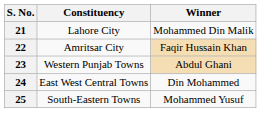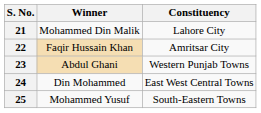 <table class="wikitable" style="text-align:center">
 <tr>
 <th>S. No.</th>
+<th>Winner</th>
 <th>Constituency</th>
-<th>Winner</th>
 </tr>
 <tr>
 <th>21</th>
+<td>Mohammed Din Malik</td>
 <td>Lahore City</td>
-<td>Mohammed Din Malik</td>
 </tr>
 <tr>
 <th>22</th>
+<td bgcolor="wheat">Faqir Hussain Khan</td>
 <td>Amritsar City</td>
-<td bgcolor="wheat">Faqir Hussain Khan</td>
 </tr>
 <tr>
 <th>23</th>
+<td bgcolor="wheat">Abdul Ghani</td>
 <td>Western Punjab Towns</td>
-<td bgcolor="wheat">Abdul Ghani</td>
 </tr>
 <tr>
 <th>24</th>
+<td>Din Mohammed</td>
 <td>East West Central Towns</td>
-<td>Din Mohammed</td>
 </tr>
 <tr>
 <th>25</th>
+<td>Mohammed Yusuf</td>
 <td>South-Eastern Towns</td>
-<td>Mohammed Yusuf</td>
 </tr>
 </table>
